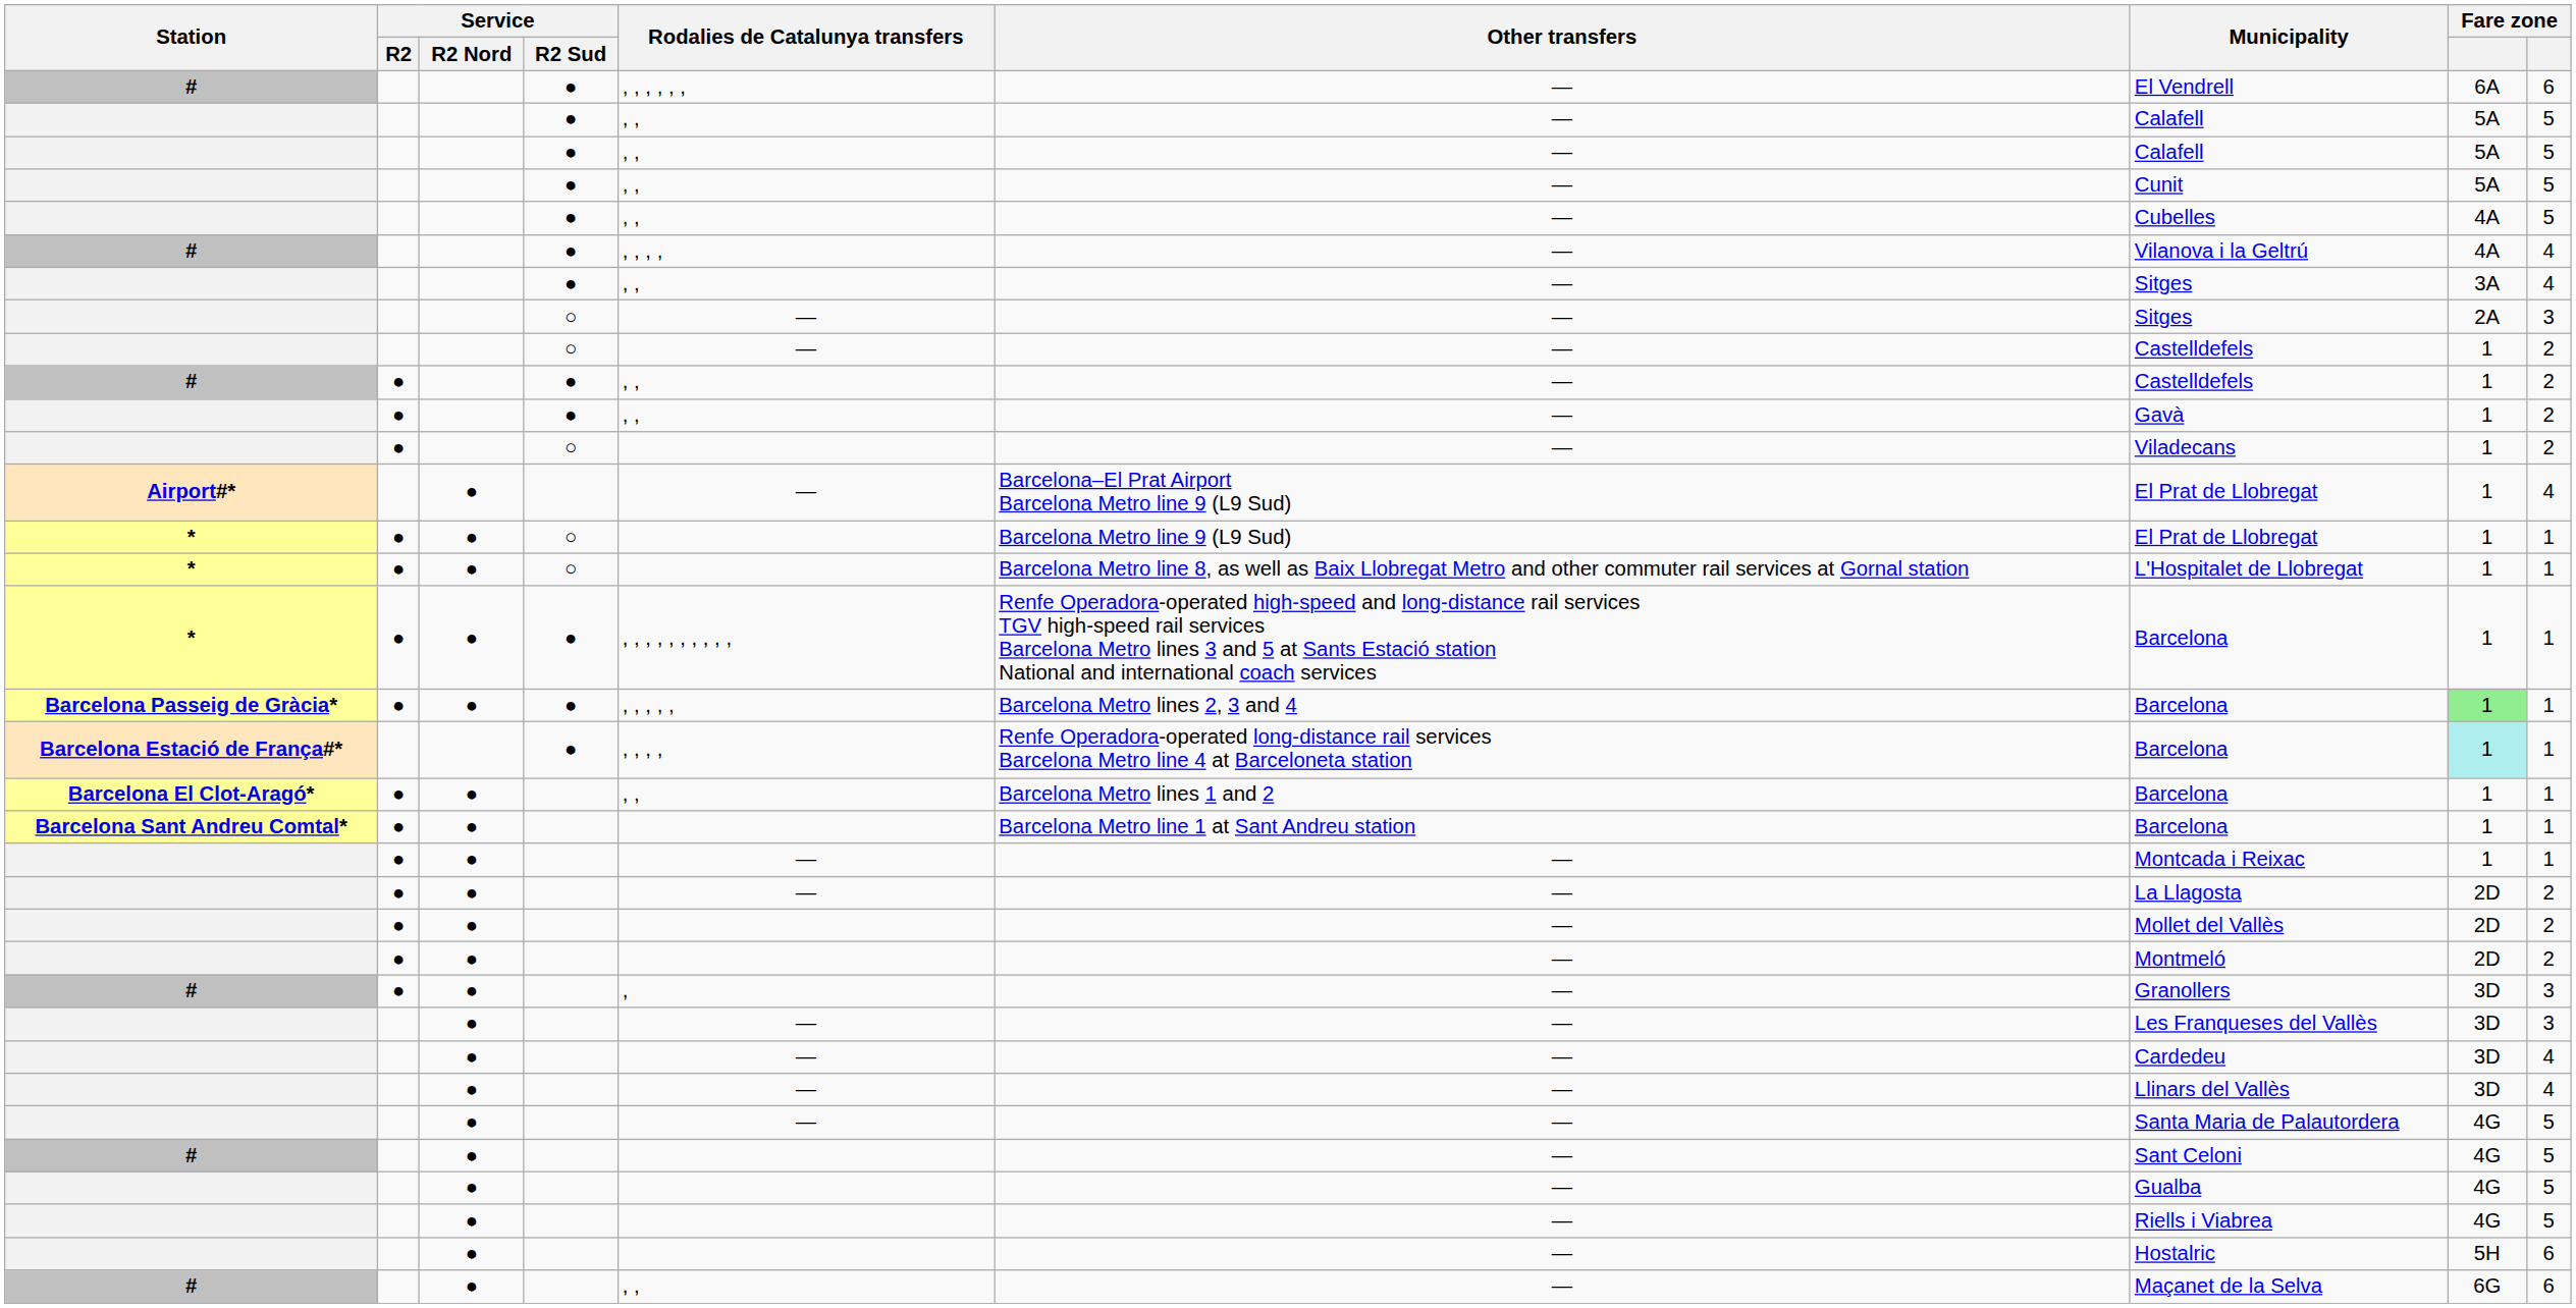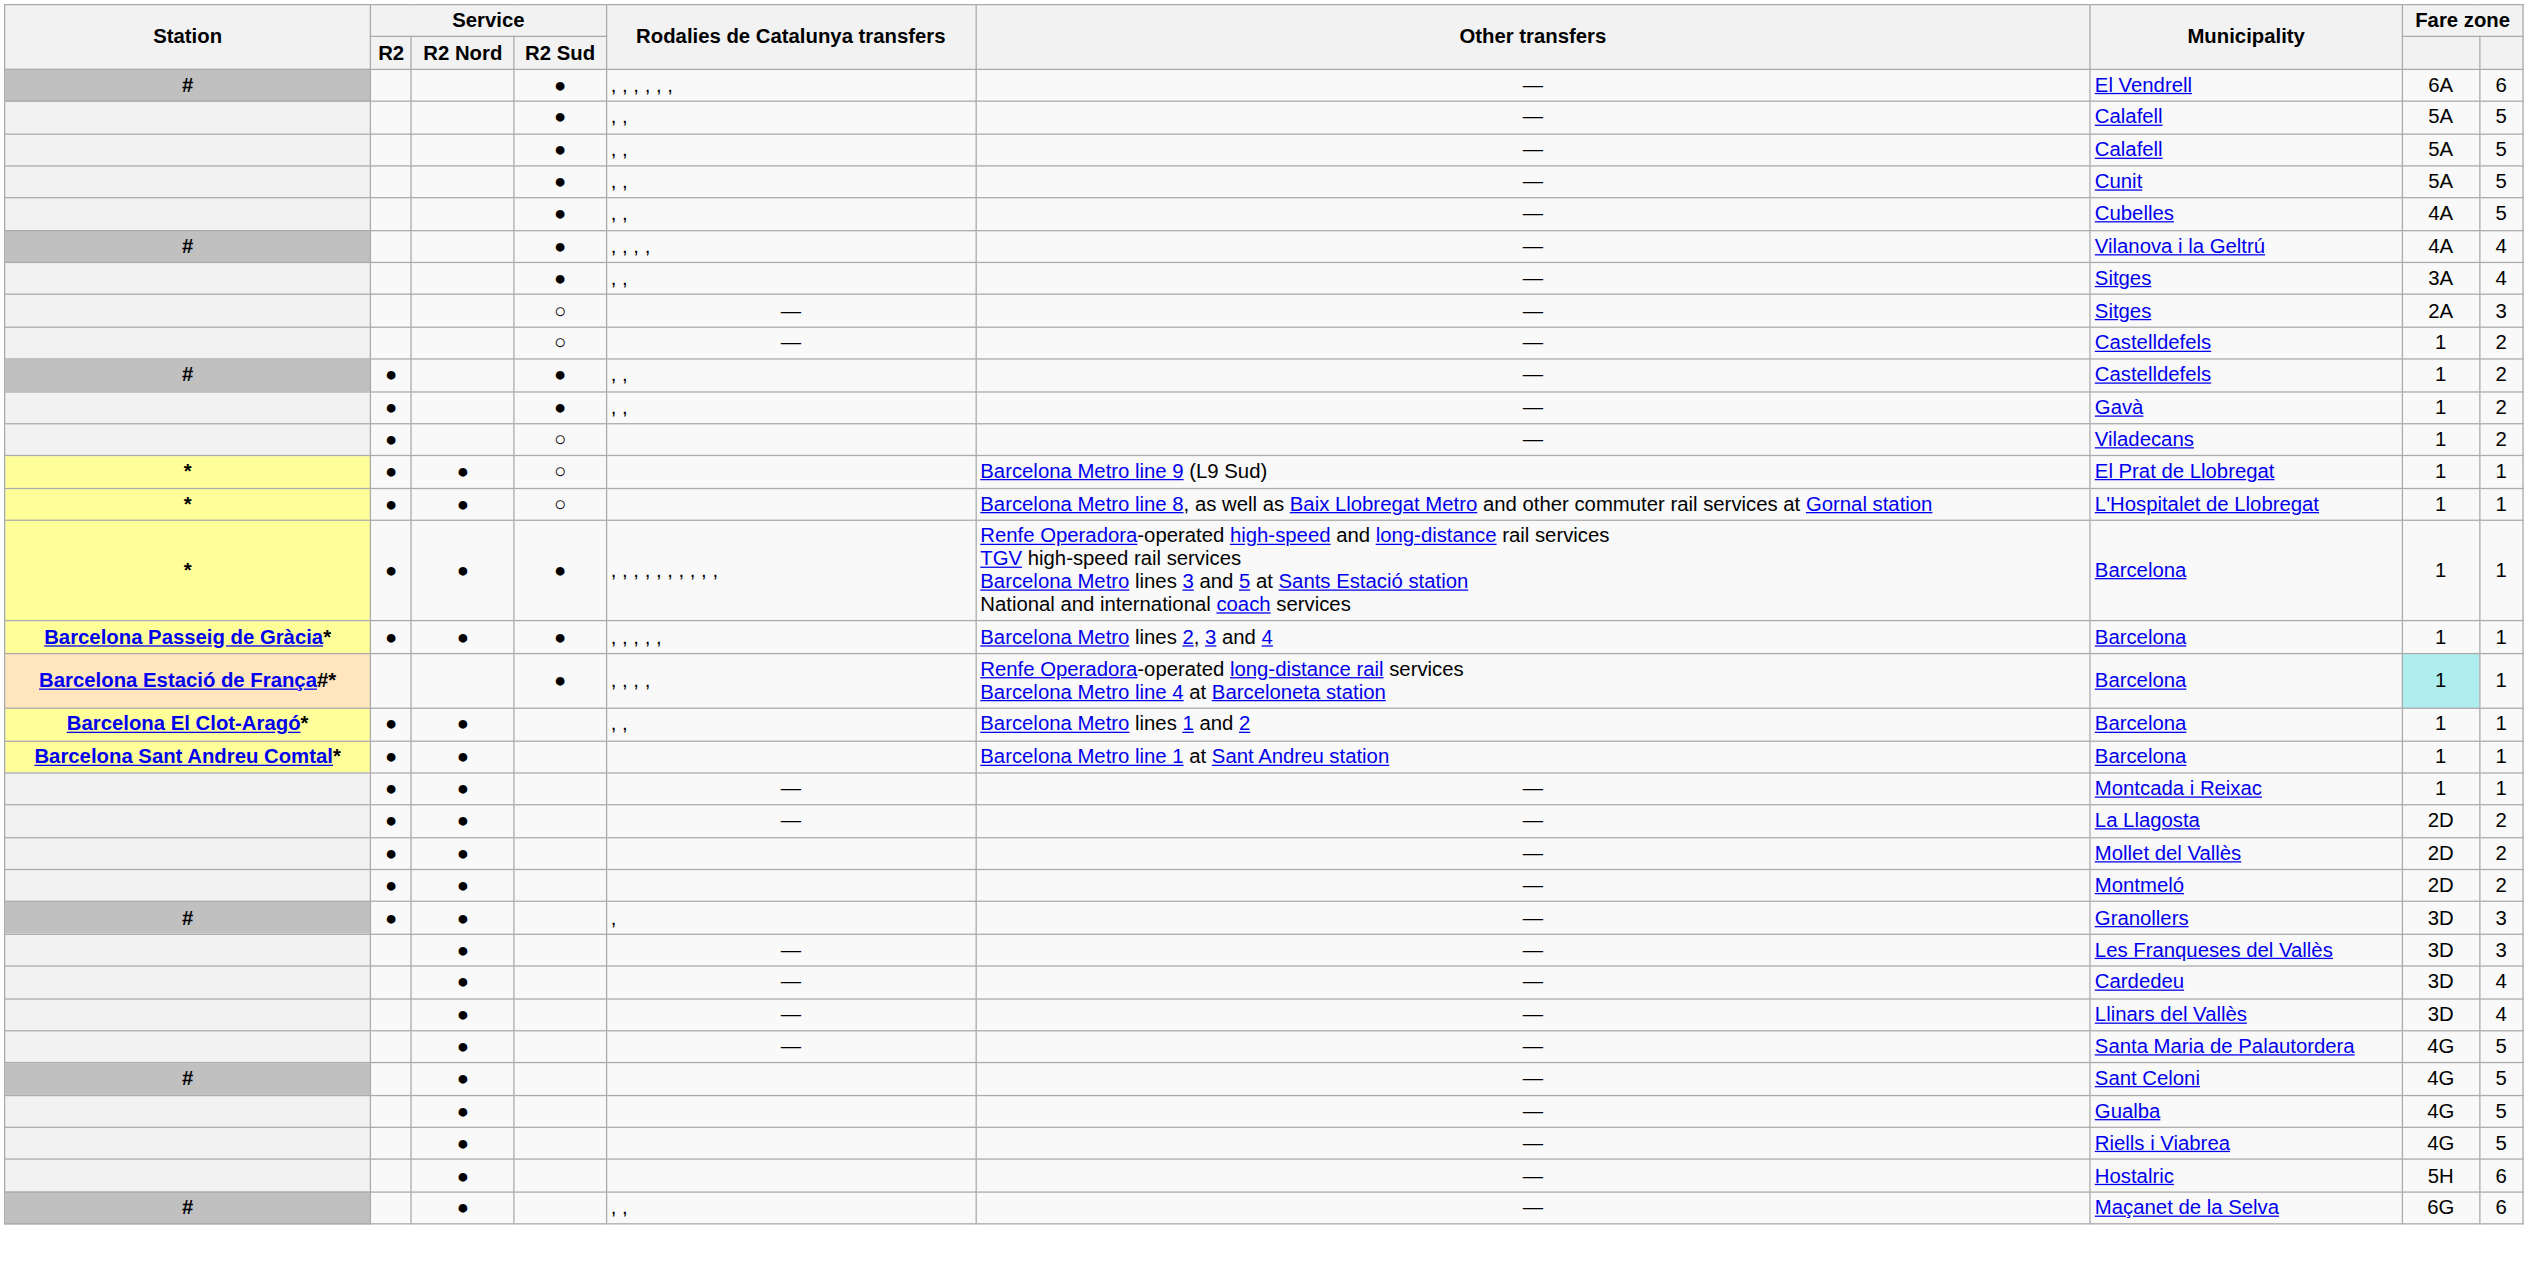 <table class="wikitable sortable plainrowheaders" width="100%">
 <tr>
 <th scope=col rowspan=2>Station</th>
 <th scope=col colspan=3>Service</th>
 <th scope=col rowspan=2>Rodalies de Catalunya transfers</th>
 <th scope=col rowspan=2>Other transfers</th>
 <th scope=col rowspan=2>Municipality</th>
 <th scope=col colspan=2>Fare zone</th>
 </tr>
 <tr>
 <th scope=col>R2</th>
 <th scope=col>R2 Nord</th>
 <th scope=col>R2 Sud</th>
 <th scope=col></th>
 <th scope=col></th>
 </tr>
 <tr>
 <th scope=row style="background: #C0C0C0;">#</th>
 <td align=center></td>
 <td align=center></td>
 <td align=center>●</td>
 <td>, , , , , , </td>
 <td align=center>—</td>
 <td><a href='#'>El Vendrell</a></td>
 <td align=center>6A</td>
 <td align=center>6</td>
 </tr>
 <tr>
 <th scope=row></th>
 <td align=center></td>
 <td align=center></td>
 <td align=center>●</td>
 <td>, , </td>
 <td align=center>—</td>
 <td><a href='#'>Calafell</a></td>
 <td align=center>5A</td>
 <td align=center>5</td>
 </tr>
 <tr>
 <th scope=row></th>
 <td align=center></td>
 <td align=center></td>
 <td align=center>●</td>
 <td>, , </td>
 <td align=center>—</td>
 <td><a href='#'>Calafell</a></td>
 <td align=center>5A</td>
 <td align=center>5</td>
 </tr>
 <tr>
 <th scope=row></th>
 <td align=center></td>
 <td align=center></td>
 <td align=center>●</td>
 <td>, , </td>
 <td align=center>—</td>
 <td><a href='#'>Cunit</a></td>
 <td align=center>5A</td>
 <td align=center>5</td>
 </tr>
 <tr>
 <th scope=row></th>
 <td align=center></td>
 <td align=center></td>
 <td align=center>●</td>
 <td>, , </td>
 <td align=center>—</td>
 <td><a href='#'>Cubelles</a></td>
 <td align=center>4A</td>
 <td align=center>5</td>
 </tr>
 <tr>
 <th scope=row style="background-color:#C0C0C0">#</th>
 <td align=center></td>
 <td align=center></td>
 <td align=center>●</td>
 <td>, , , , </td>
 <td align=center>—</td>
 <td><a href='#'>Vilanova i la Geltrú</a></td>
 <td align=center>4A</td>
 <td align=center>4</td>
 </tr>
 <tr>
 <th scope=row></th>
 <td align=center></td>
 <td align=center></td>
 <td align=center>●</td>
 <td>, , </td>
 <td align=center>—</td>
 <td><a href='#'>Sitges</a></td>
 <td align=center>3A</td>
 <td align=center>4</td>
 </tr>
 <tr>
 <th scope=row></th>
 <td align=center></td>
 <td align=center></td>
 <td align=center>○</td>
 <td align=center>—</td>
 <td align=center>—</td>
 <td><a href='#'>Sitges</a></td>
 <td align=center>2A</td>
 <td align=center>3</td>
 </tr>
 <tr>
 <th scope=row></th>
 <td align=center></td>
 <td align=center></td>
 <td align=center>○</td>
 <td align=center>—</td>
 <td align=center>—</td>
 <td><a href='#'>Castelldefels</a></td>
 <td align=center>1</td>
 <td align=center>2</td>
 </tr>
 <tr>
 <th scope=row style="background-color:#C0C0C0">#</th>
 <td align=center>●</td>
 <td align=center></td>
 <td align=center>●</td>
 <td>, , </td>
 <td align=center>—</td>
 <td><a href='#'>Castelldefels</a></td>
 <td align=center>1</td>
 <td align=center>2</td>
 </tr>
 <tr>
 <th scope=row></th>
 <td align=center>●</td>
 <td align=center></td>
 <td align=center>●</td>
 <td>, , </td>
 <td align=center>—</td>
 <td><a href='#'>Gavà</a></td>
 <td align=center>1</td>
 <td align=center>2</td>
 </tr>
 <tr>
 <th scope=row></th>
 <td align=center>●</td>
 <td align=center></td>
 <td align=center>○</td>
 <td></td>
 <td align=center>—</td>
 <td><a href='#'>Viladecans</a></td>
 <td align=center>1</td>
 <td align=center>2</td>
 </tr>
 <tr>
-<th scope=row style="background-color:#FFE6BD"><a href='#'>Airport</a>#*</th>
-<td align=center></td>
-<td align=center>●</td>
-<td align=center></td>
-<td align=center>—</td>
-<td><a href='#'>Barcelona–El Prat Airport</a><br> <a href='#'>Barcelona Metro line 9</a> (L9 Sud)</td>
-<td><a href='#'>El Prat de Llobregat</a></td>
-<td align=center>1</td>
-<td align=center>4</td>
-</tr>
-<tr>
 <th scope=row style="background-color:#FFFF99">*</th>
 <td align=center>●</td>
 <td align=center>●</td>
 <td align=center>○</td>
 <td></td>
 <td><a href='#'>Barcelona Metro line 9</a> (L9 Sud)</td>
 <td><a href='#'>El Prat de Llobregat</a></td>
 <td align=center>1</td>
 <td align=center>1</td>
 </tr>
 <tr>
 <th scope=row style="background-color:#FFFF99">*</th>
 <td align=center>●</td>
 <td align=center>●</td>
 <td align=center>○</td>
 <td></td>
 <td><a href='#'>Barcelona Metro line 8</a>, as well as <a href='#'>Baix Llobregat Metro</a> and other commuter rail services at <a href='#'>Gornal station</a></td>
 <td><a href='#'>L'Hospitalet de Llobregat</a></td>
 <td align=center>1</td>
 <td align=center>1</td>
 </tr>
 <tr>
 <th scope=row style="background-color:#FFFF99">*</th>
 <td align=center>●</td>
 <td align=center>●</td>
 <td align=center>●</td>
 <td>, , , , , , , , , , </td>
 <td><a href='#'>Renfe Operadora</a>-operated <a href='#'>high-speed</a> and <a href='#'>long-distance</a> rail services<br> <a href='#'>TGV</a> high-speed rail services<br> <a href='#'>Barcelona Metro</a> lines <a href='#'>3</a> and <a href='#'>5</a> at <a href='#'>Sants Estació station</a><br> National and international <a href='#'>coach</a> services</td>
 <td><a href='#'>Barcelona</a></td>
 <td align=center>1</td>
 <td align=center>1</td>
 </tr>
 <tr>
 <th scope=row style="background-color:#FFFF99"><a href='#'>Barcelona Passeig de Gràcia</a>*</th>
 <td align=center>●</td>
 <td align=center>●</td>
 <td align=center>●</td>
 <td>, , , , , </td>
 <td><a href='#'>Barcelona Metro</a> lines <a href='#'>2</a>, <a href='#'>3</a> and <a href='#'>4</a></td>
 <td><a href='#'>Barcelona</a></td>
-<td align=center style="background: lightgreen;">1</td>
+<td align=center>1</td>
 <td align=center>1</td>
 </tr>
 <tr>
 <th scope=row style="background-color:#FFE6BD"><a href='#'>Barcelona Estació de França</a>#*</th>
 <td align=center></td>
 <td align=center></td>
 <td align=center>●</td>
 <td>, , , , </td>
 <td><a href='#'>Renfe Operadora</a>-operated <a href='#'>long-distance rail</a> services<br> <a href='#'>Barcelona Metro line 4</a> at <a href='#'>Barceloneta station</a></td>
 <td><a href='#'>Barcelona</a></td>
 <td align=center style="background: paleturquoise;">1</td>
 <td align=center>1</td>
 </tr>
 <tr>
 <th scope=row style="background-color:#FFFF99"><a href='#'>Barcelona El Clot-Aragó</a>*</th>
 <td align=center>●</td>
 <td align=center>●</td>
 <td align=center></td>
 <td>, , </td>
 <td><a href='#'>Barcelona Metro</a> lines <a href='#'>1</a> and <a href='#'>2</a></td>
 <td><a href='#'>Barcelona</a></td>
 <td align=center>1</td>
 <td align=center>1</td>
 </tr>
 <tr>
 <th scope=row style="background-color:#FFFF99"><a href='#'>Barcelona Sant Andreu Comtal</a>*</th>
 <td align=center>●</td>
 <td align=center>●</td>
 <td align=center></td>
 <td></td>
 <td><a href='#'>Barcelona Metro line 1</a> at <a href='#'>Sant Andreu station</a></td>
 <td><a href='#'>Barcelona</a></td>
 <td align=center>1</td>
 <td align=center>1</td>
 </tr>
 <tr>
 <th scope=row></th>
 <td align=center>●</td>
 <td align=center>●</td>
 <td align=center></td>
 <td align=center>—</td>
 <td align=center>—</td>
 <td><a href='#'>Montcada i Reixac</a></td>
 <td align=center>1</td>
 <td align=center>1</td>
 </tr>
 <tr>
 <th scope=row></th>
 <td align=center>●</td>
 <td align=center>●</td>
 <td align=center></td>
 <td align=center>—</td>
 <td align=center>—</td>
 <td><a href='#'>La Llagosta</a></td>
 <td align=center>2D</td>
 <td align=center>2</td>
 </tr>
 <tr>
 <th scope=row></th>
 <td align=center>●</td>
 <td align=center>●</td>
 <td align=center></td>
 <td></td>
 <td align=center>—</td>
 <td><a href='#'>Mollet del Vallès</a></td>
 <td align=center>2D</td>
 <td align=center>2</td>
 </tr>
 <tr>
 <th scope=row></th>
 <td align=center>●</td>
 <td align=center>●</td>
 <td align=center></td>
 <td></td>
 <td align=center>—</td>
 <td><a href='#'>Montmeló</a></td>
 <td align=center>2D</td>
 <td align=center>2</td>
 </tr>
 <tr>
 <th scope=row style="background-color:#C0C0C0">#</th>
 <td align=center>●</td>
 <td align=center>●</td>
 <td align=center></td>
 <td>, </td>
 <td align=center>—</td>
 <td><a href='#'>Granollers</a></td>
 <td align=center>3D</td>
 <td align=center>3</td>
 </tr>
 <tr>
 <th scope=row></th>
 <td align=center></td>
 <td align=center>●</td>
 <td align=center></td>
 <td align=center>—</td>
 <td align=center>—</td>
 <td><a href='#'>Les Franqueses del Vallès</a></td>
 <td align=center>3D</td>
 <td align=center>3</td>
 </tr>
 <tr>
 <th scope=row></th>
 <td align=center></td>
 <td align=center>●</td>
 <td align=center></td>
 <td align=center>—</td>
 <td align=center>—</td>
 <td><a href='#'>Cardedeu</a></td>
 <td align=center>3D</td>
 <td align=center>4</td>
 </tr>
 <tr>
 <th scope=row></th>
 <td align=center></td>
 <td align=center>●</td>
 <td align=center></td>
 <td align=center>—</td>
 <td align=center>—</td>
 <td><a href='#'>Llinars del Vallès</a></td>
 <td align=center>3D</td>
 <td align=center>4</td>
 </tr>
 <tr>
 <th scope=row></th>
 <td align=center></td>
 <td align=center>●</td>
 <td align=center></td>
 <td align=center>—</td>
 <td align=center>—</td>
 <td><a href='#'>Santa Maria de Palautordera</a></td>
 <td align=center>4G</td>
 <td align=center>5</td>
 </tr>
 <tr>
 <th scope=row style="background-color:#C0C0C0">#</th>
 <td align=center></td>
 <td align=center>●</td>
 <td align=center></td>
 <td></td>
 <td align=center>—</td>
 <td><a href='#'>Sant Celoni</a></td>
 <td align=center>4G</td>
 <td align=center>5</td>
 </tr>
 <tr>
 <th scope=row></th>
 <td align=center></td>
 <td align=center>●</td>
 <td align=center></td>
 <td></td>
 <td align=center>—</td>
 <td><a href='#'>Gualba</a></td>
 <td align=center>4G</td>
 <td align=center>5</td>
 </tr>
 <tr>
 <th scope=row></th>
 <td align=center></td>
 <td align=center>●</td>
 <td align=center></td>
 <td></td>
 <td align=center>—</td>
 <td><a href='#'>Riells i Viabrea</a></td>
 <td align=center>4G</td>
 <td align=center>5</td>
 </tr>
 <tr>
 <th scope=row></th>
 <td align=center></td>
 <td align=center>●</td>
 <td align=center></td>
 <td></td>
 <td align=center>—</td>
 <td><a href='#'>Hostalric</a></td>
 <td align=center>5H</td>
 <td align=center>6</td>
 </tr>
 <tr>
 <th scope=row style="background-color:#C0C0C0">#</th>
 <td align=center></td>
 <td align=center>●</td>
 <td align=center></td>
 <td>, , </td>
 <td align=center>—</td>
 <td><a href='#'>Maçanet de la Selva</a></td>
 <td align=center>6G</td>
 <td align=center>6</td>
 </tr>
 </table>
